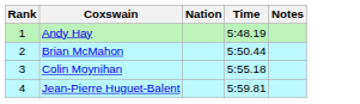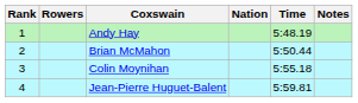 <table class="wikitable sortable" style="text-align:center">
 <tr>
 <th>Rank</th>
+<th>Rowers</th>
 <th>Coxswain</th>
 <th>Nation</th>
 <th>Time</th>
 <th>Notes</th>
 </tr>
 <tr bgcolor=bbf3bb>
 <td>1</td>
+<td></td>
 <td align=left><a href='#'>Andy Hay</a></td>
 <td align=left></td>
 <td>5:48.19</td>
 <td></td>
 </tr>
 <tr bgcolor=bbf9ff>
 <td>2</td>
+<td></td>
 <td align=left><a href='#'>Brian McMahon</a></td>
 <td align=left></td>
 <td>5:50.44</td>
 <td></td>
 </tr>
 <tr bgcolor=bbf9ff>
 <td>3</td>
+<td></td>
 <td align=left><a href='#'>Colin Moynihan</a></td>
 <td align=left></td>
 <td>5:55.18</td>
 <td></td>
 </tr>
 <tr bgcolor=bbf9ff>
 <td>4</td>
+<td></td>
 <td align=left><a href='#'>Jean-Pierre Huguet-Balent</a></td>
 <td align=left></td>
 <td>5:59.81</td>
 <td></td>
 </tr>
 </table>
